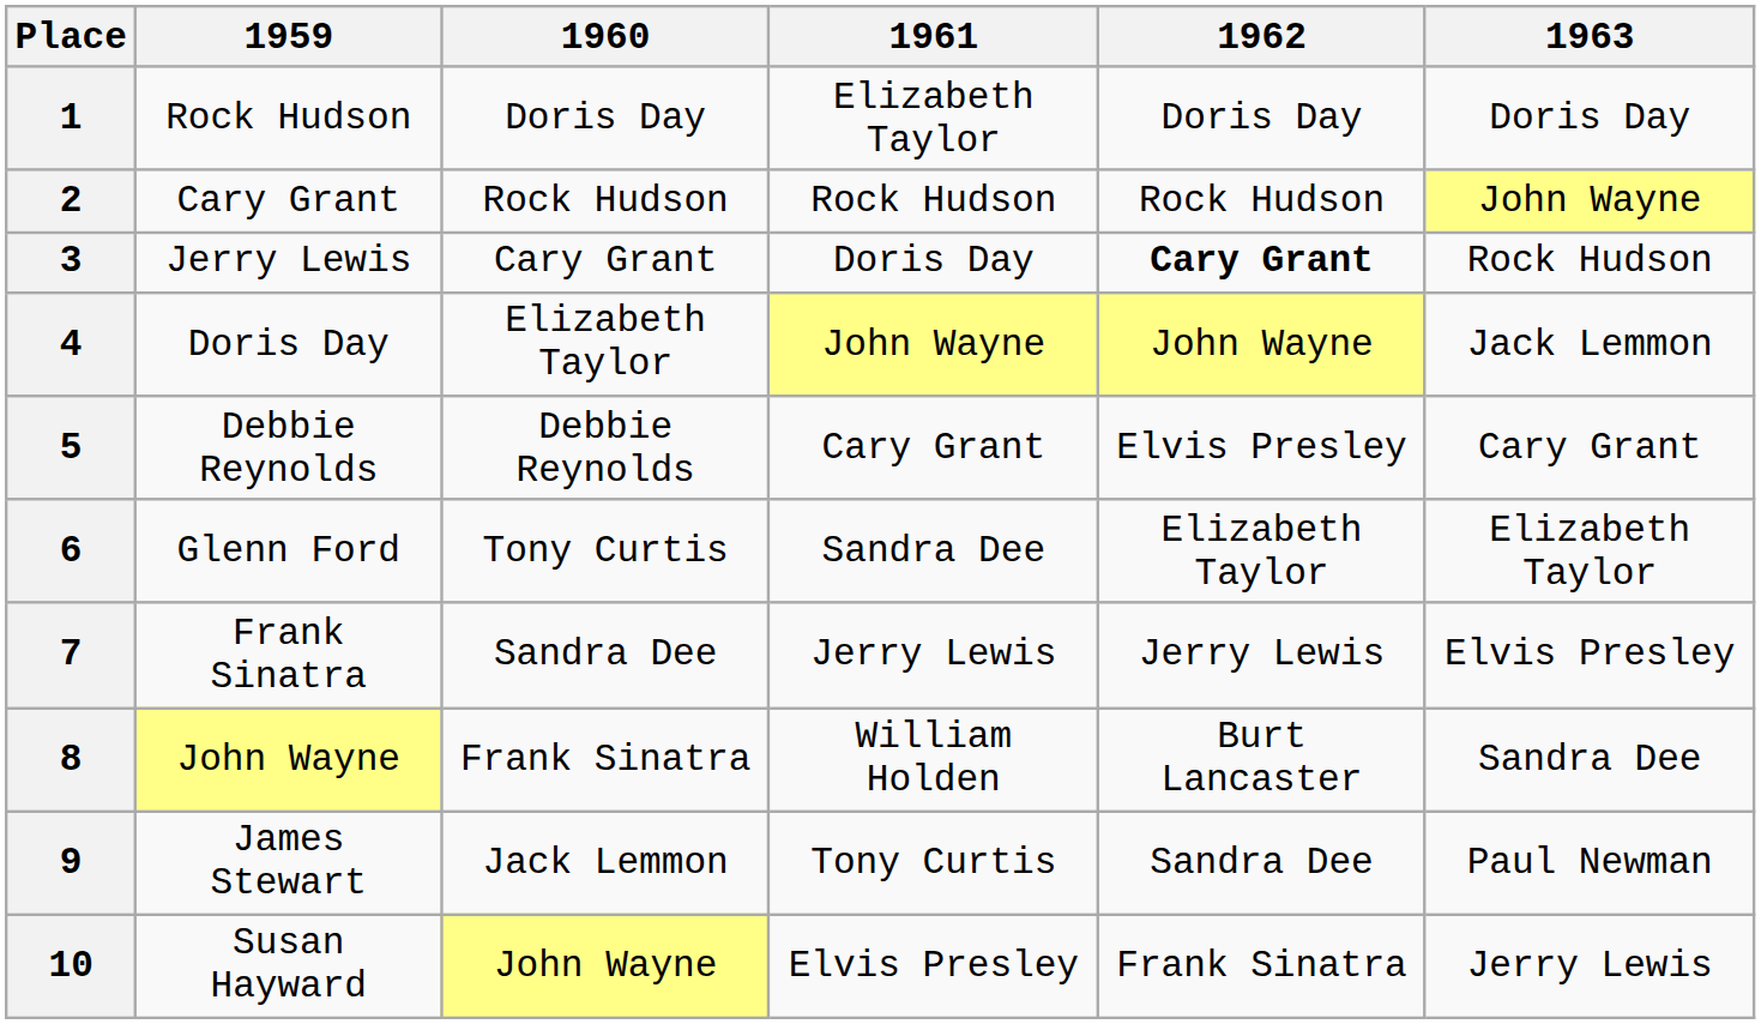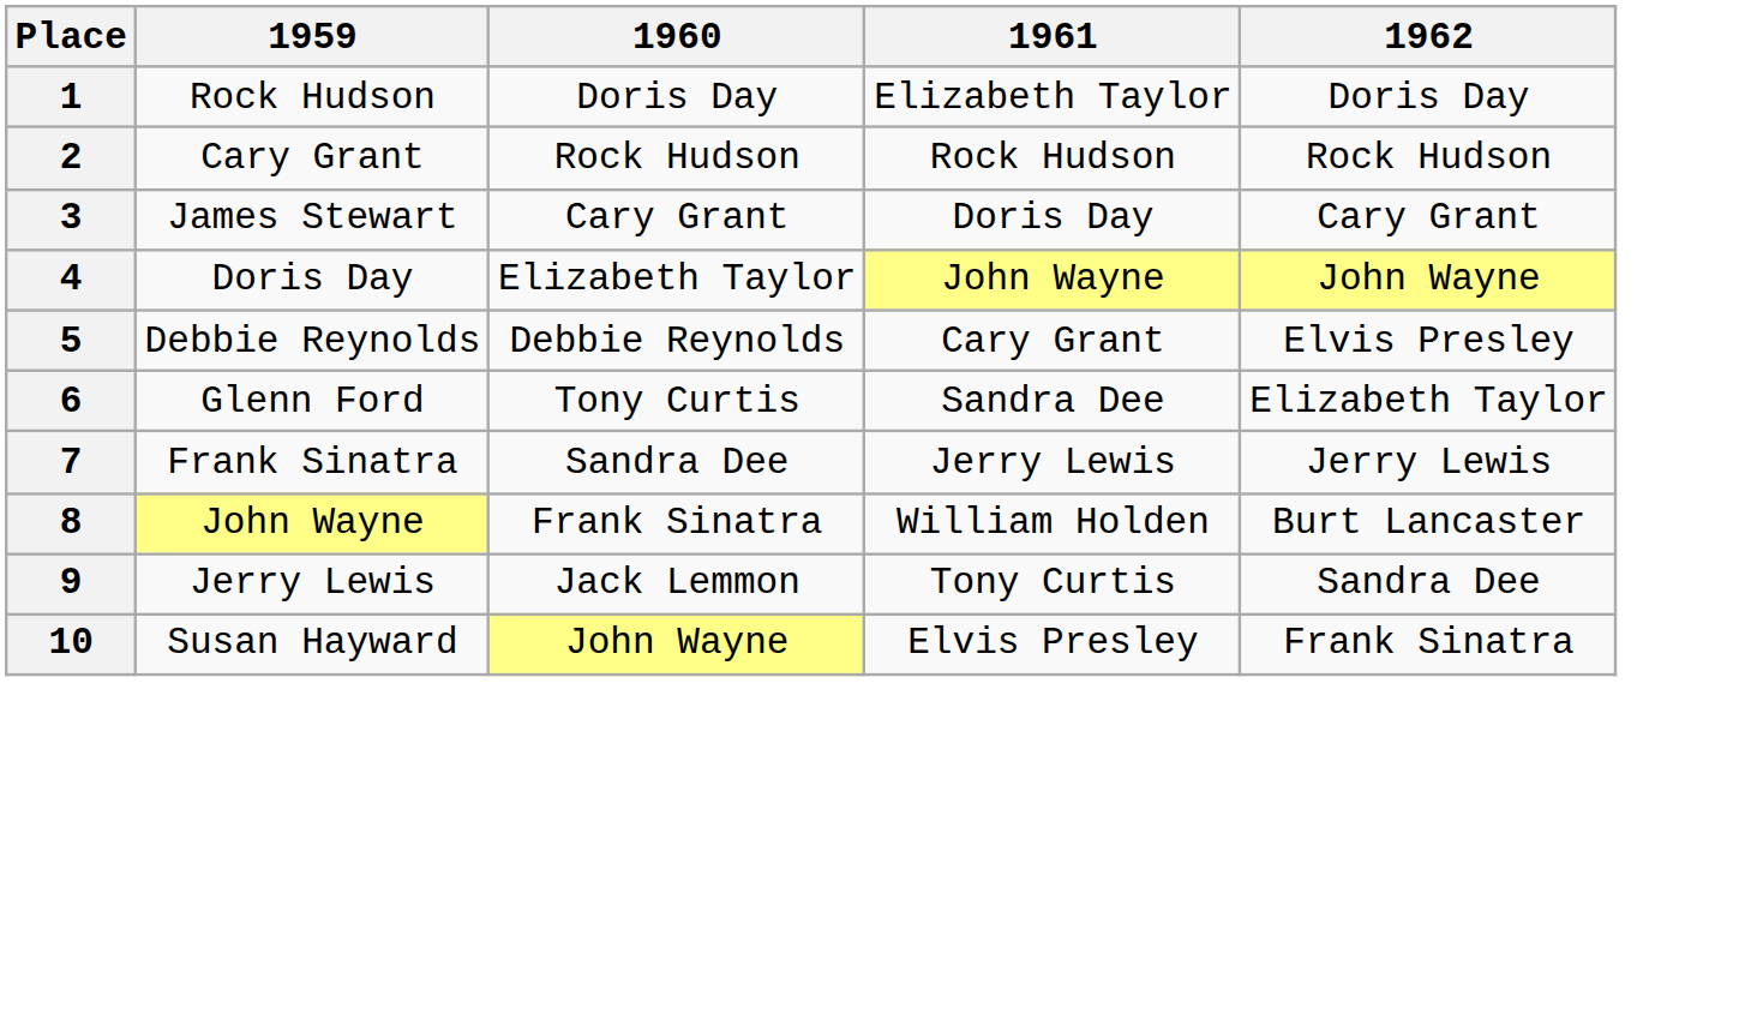 <table class="wikitable" style="text-align:center">
 <tr>
 <th scope="col">Place</th>
 <th scope="col">1959</th>
 <th scope="col">1960</th>
 <th scope="col">1961</th>
 <th scope="col">1962</th>
-<th scope="col">1963</th>
 </tr>
 <tr>
 <th scope="row">1</th>
 <td>Rock Hudson</td>
 <td>Doris Day</td>
 <td>Elizabeth Taylor</td>
-<td>Doris Day</td>
 <td>Doris Day</td>
 </tr>
 <tr>
 <th scope="row">2</th>
 <td>Cary Grant</td>
 <td>Rock Hudson</td>
 <td>Rock Hudson</td>
 <td>Rock Hudson</td>
-<td style="background:#FF8">John Wayne</td>
 </tr>
 <tr>
 <th scope="row">3</th>
-<td>Jerry Lewis</td>
+<td>James Stewart</td>
 <td>Cary Grant</td>
 <td>Doris Day</td>
-<td><strong>Cary Grant</strong></td>
-<td>Rock Hudson</td>
+<td>Cary Grant</td>
 </tr>
 <tr>
 <th scope="row">4</th>
 <td>Doris Day</td>
 <td>Elizabeth Taylor</td>
 <td style="background:#FF8">John Wayne</td>
 <td style="background:#FF8">John Wayne</td>
-<td>Jack Lemmon</td>
 </tr>
 <tr>
 <th scope="row">5</th>
 <td>Debbie Reynolds</td>
 <td>Debbie Reynolds</td>
 <td>Cary Grant</td>
 <td>Elvis Presley</td>
-<td>Cary Grant</td>
 </tr>
 <tr>
 <th scope="row">6</th>
 <td>Glenn Ford</td>
 <td>Tony Curtis</td>
 <td>Sandra Dee</td>
-<td>Elizabeth Taylor</td>
 <td>Elizabeth Taylor</td>
 </tr>
 <tr>
 <th scope="row">7</th>
 <td>Frank Sinatra</td>
 <td>Sandra Dee</td>
 <td>Jerry Lewis</td>
 <td>Jerry Lewis</td>
-<td>Elvis Presley</td>
 </tr>
 <tr>
 <th scope="row">8</th>
 <td style="background:#FF8">John Wayne</td>
 <td>Frank Sinatra</td>
 <td>William Holden</td>
 <td>Burt Lancaster</td>
-<td>Sandra Dee</td>
 </tr>
 <tr>
 <th scope="row">9</th>
-<td>James Stewart</td>
+<td>Jerry Lewis</td>
 <td>Jack Lemmon</td>
 <td>Tony Curtis</td>
 <td>Sandra Dee</td>
-<td>Paul Newman</td>
 </tr>
 <tr>
 <th scope="row">10</th>
 <td>Susan Hayward</td>
 <td style="background:#FF8">John Wayne</td>
 <td>Elvis Presley</td>
 <td>Frank Sinatra</td>
-<td>Jerry Lewis</td>
 </tr>
 </table>
